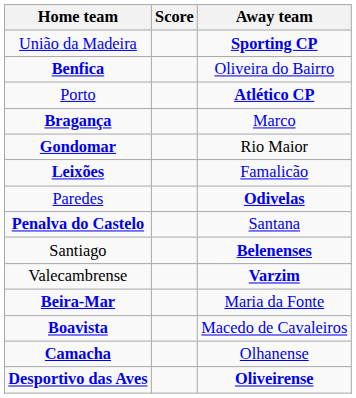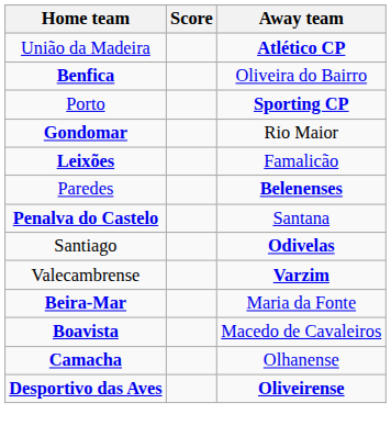 <table class="wikitable" style="text-align: center">
 <tr>
 </tr>
 <tr>
 <th>Home team</th>
 <th>Score</th>
 <th>Away team</th>
 </tr>
 <tr>
 <td><a href='#'>União da Madeira</a> </td>
 <td></td>
-<td><strong><a href='#'>Sporting CP</a></strong> </td>
+<td><strong><a href='#'>Atlético CP</a></strong> </td>
 </tr>
 <tr>
 <td><strong><a href='#'>Benfica</a></strong> </td>
 <td></td>
 <td><a href='#'>Oliveira do Bairro</a> </td>
 </tr>
 <tr>
 <td><a href='#'>Porto</a> </td>
 <td></td>
-<td><strong><a href='#'>Atlético CP</a></strong> </td>
-</tr>
-<tr>
-<td><strong><a href='#'>Bragança</a></strong> </td>
-<td></td>
-<td><a href='#'>Marco</a> </td>
+<td><strong><a href='#'>Sporting CP</a></strong> </td>
 </tr>
 <tr>
 <td><strong><a href='#'>Gondomar</a></strong> </td>
 <td></td>
 <td>Rio Maior </td>
 </tr>
 <tr>
 <td><strong><a href='#'>Leixões</a></strong> </td>
 <td></td>
 <td><a href='#'>Famalicão</a> </td>
 </tr>
 <tr>
 <td><a href='#'>Paredes</a> </td>
 <td></td>
-<td><strong><a href='#'>Odivelas</a></strong> </td>
+<td><strong><a href='#'>Belenenses</a></strong> </td>
 </tr>
 <tr>
 <td><strong><a href='#'>Penalva do Castelo</a></strong> </td>
 <td></td>
 <td><a href='#'>Santana</a> </td>
 </tr>
 <tr>
 <td>Santiago </td>
 <td></td>
-<td><strong><a href='#'>Belenenses</a></strong> </td>
+<td><strong><a href='#'>Odivelas</a></strong> </td>
 </tr>
 <tr>
 <td>Valecambrense </td>
 <td></td>
 <td><strong><a href='#'>Varzim</a></strong> </td>
 </tr>
 <tr>
 <td><strong><a href='#'>Beira-Mar</a></strong> </td>
 <td></td>
 <td><a href='#'>Maria da Fonte</a> </td>
 </tr>
 <tr>
 <td><strong><a href='#'>Boavista</a></strong> </td>
 <td></td>
 <td><a href='#'>Macedo de Cavaleiros</a> </td>
 </tr>
 <tr>
 <td><strong><a href='#'>Camacha</a></strong> </td>
 <td></td>
 <td><a href='#'>Olhanense</a> </td>
 </tr>
 <tr>
 <td><strong><a href='#'>Desportivo das Aves</a></strong> </td>
 <td></td>
 <td><strong><a href='#'>Oliveirense</a> </strong></td>
 </tr>
 </table>
